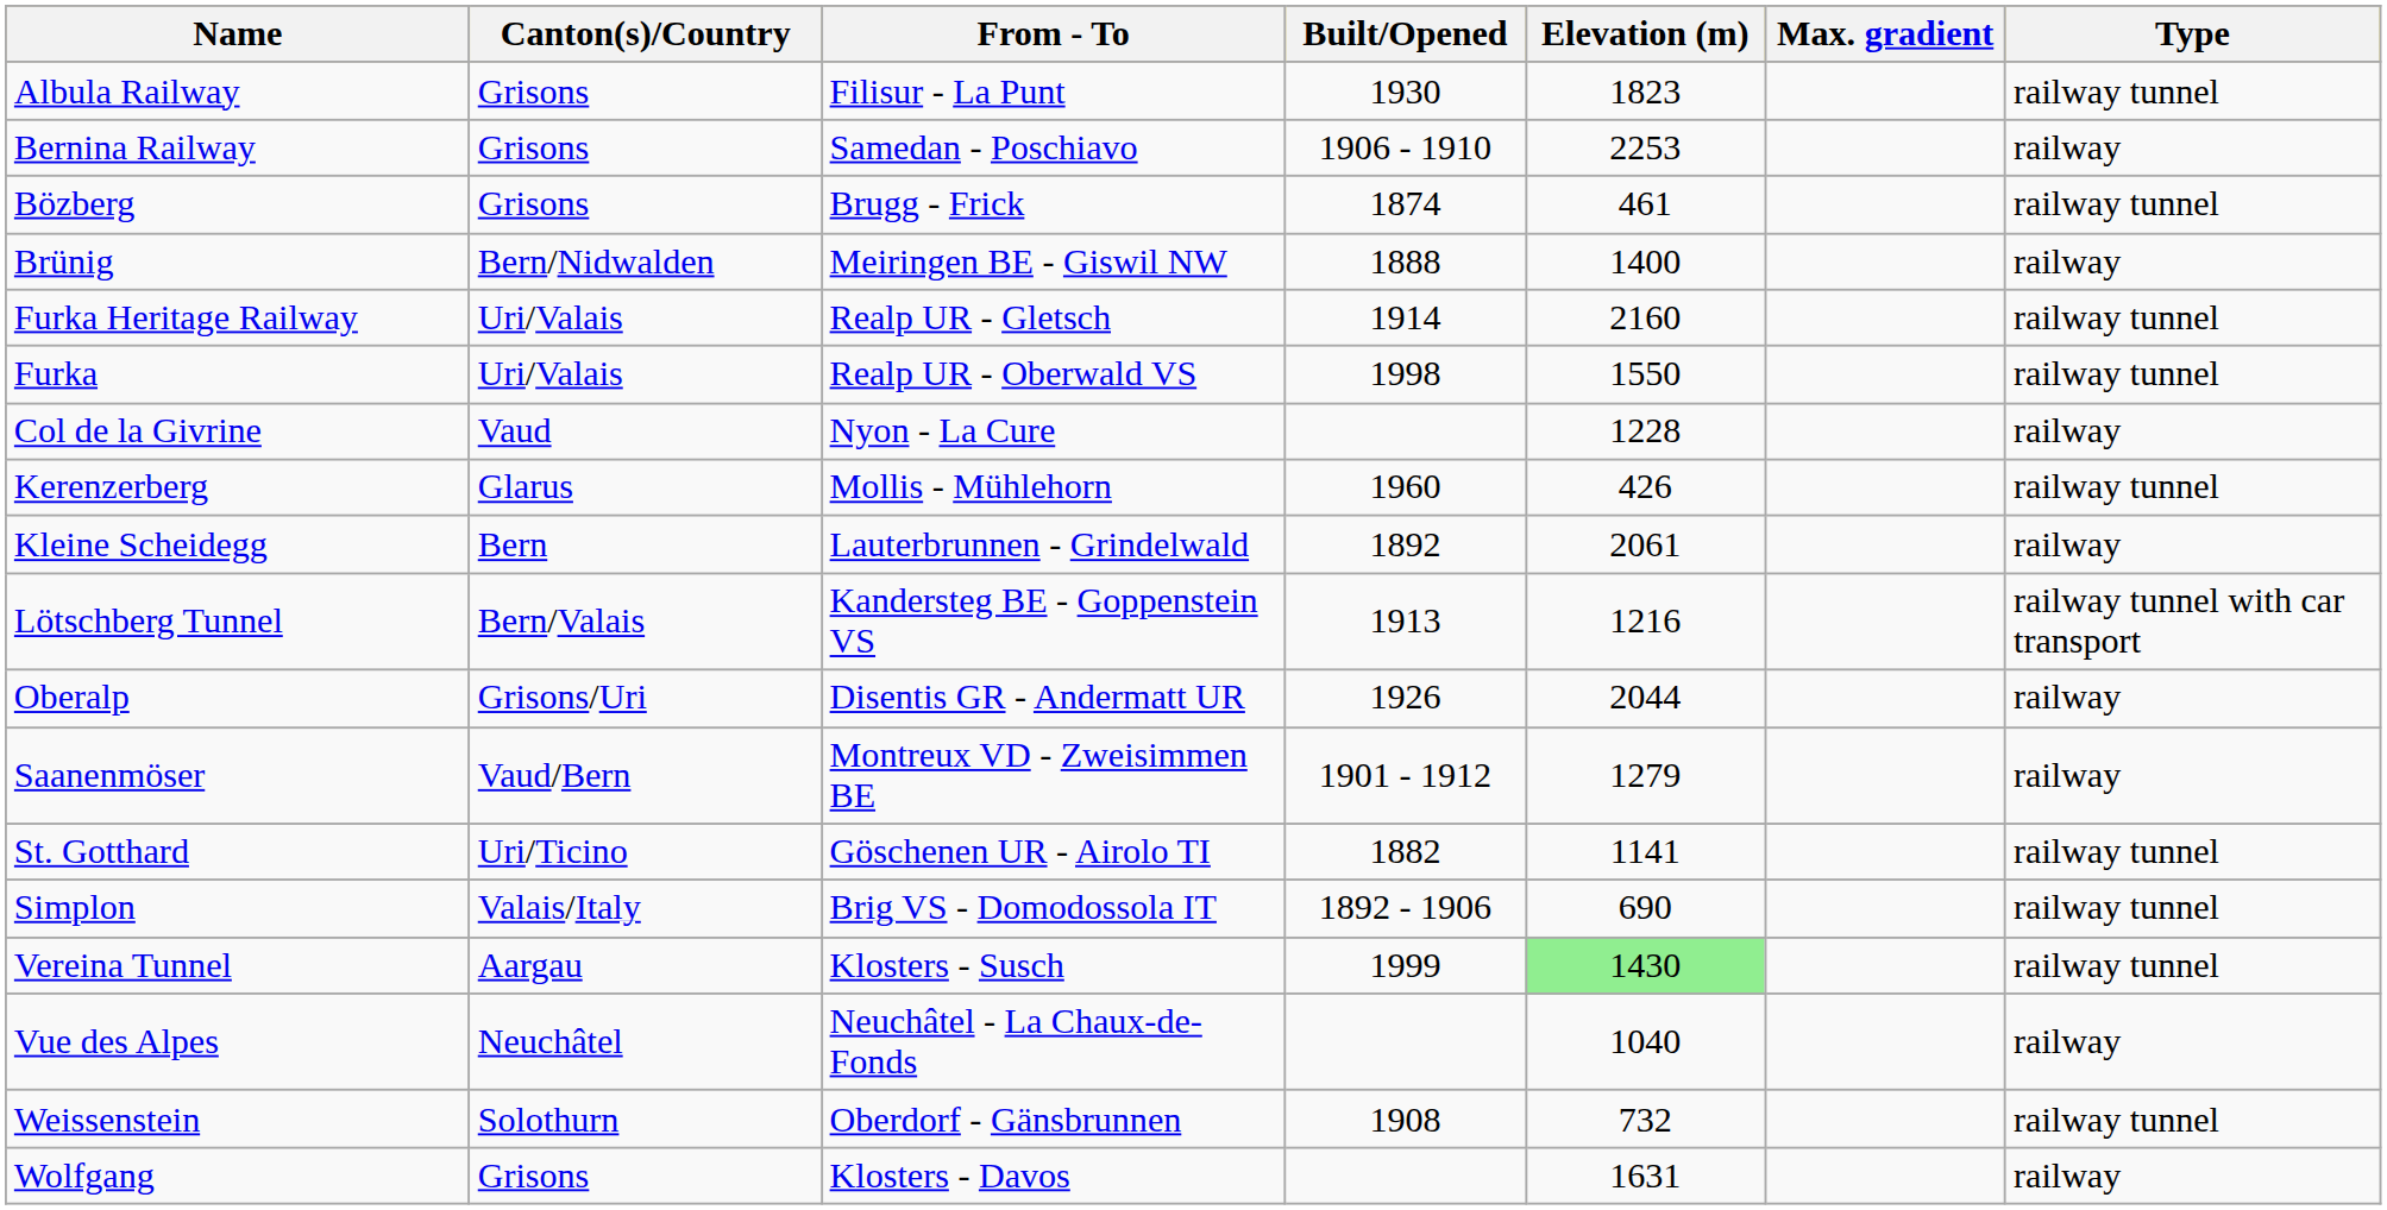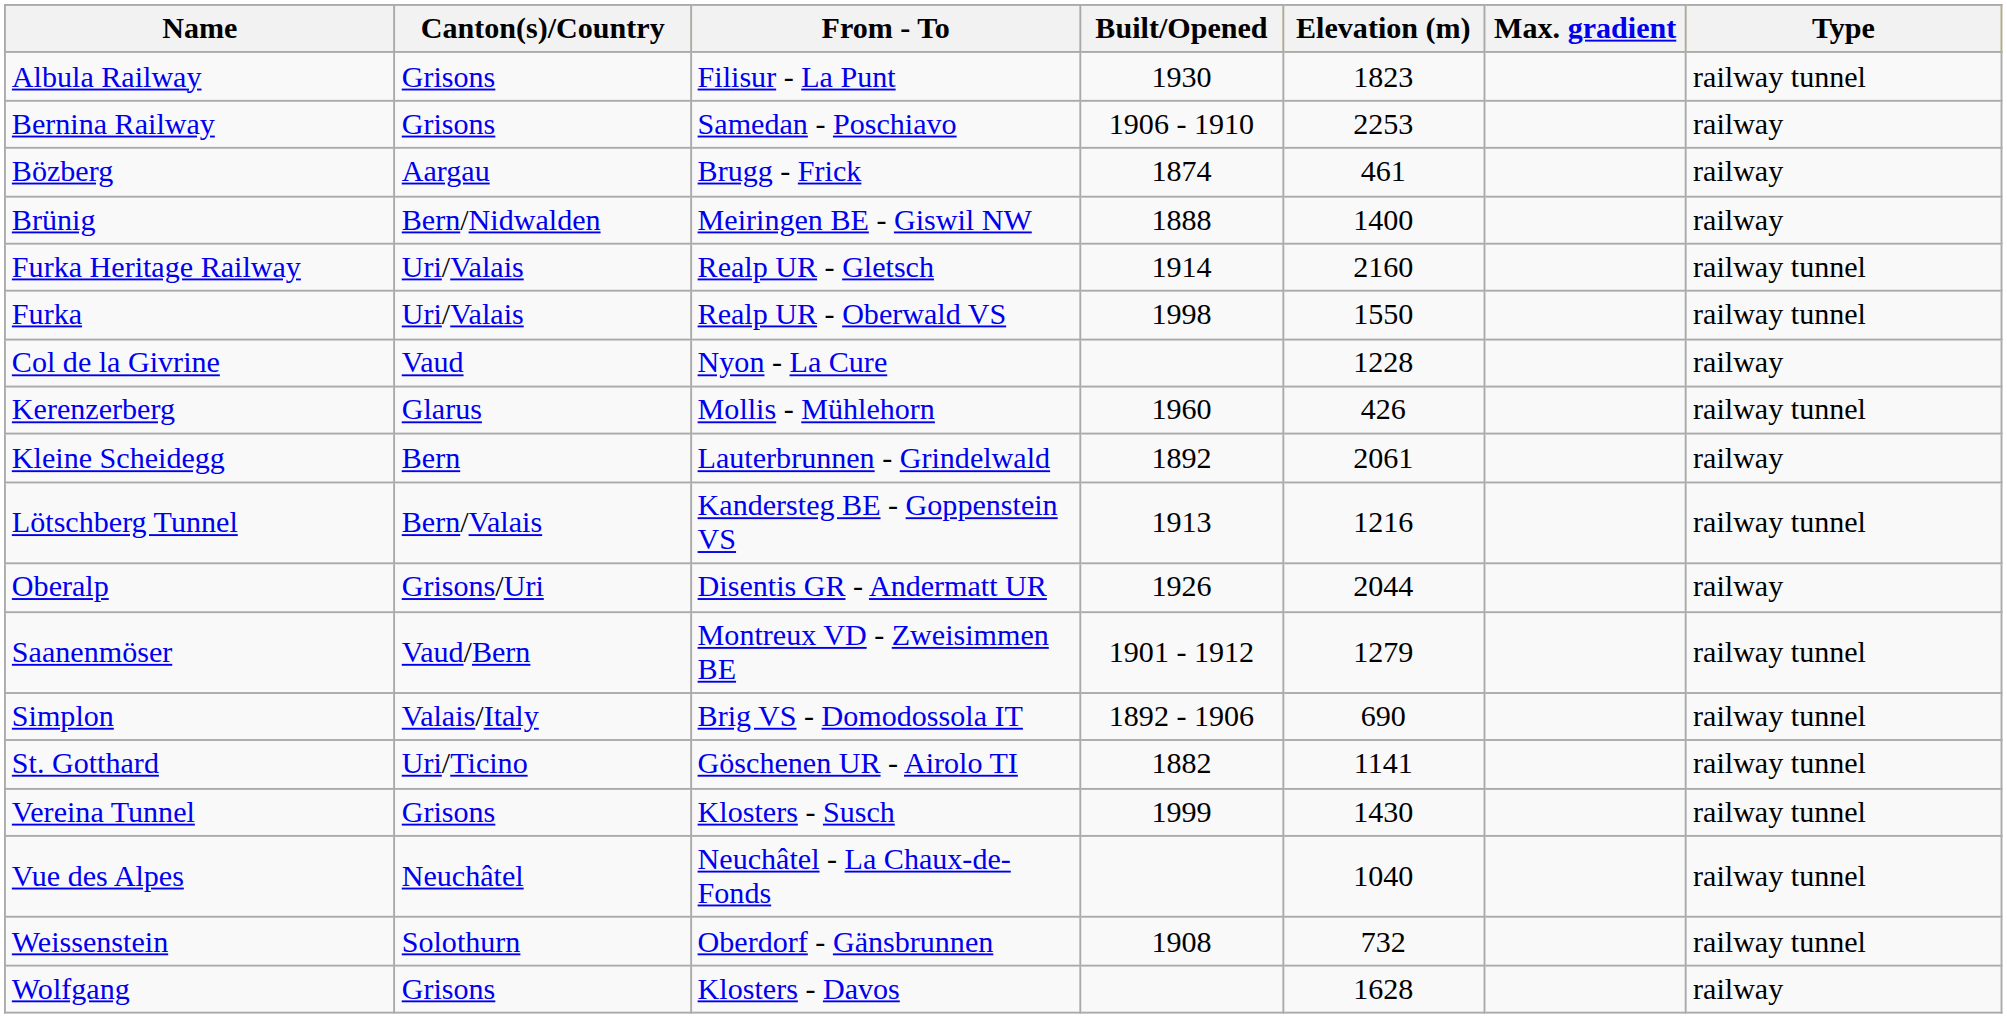 <table class="wikitable sortable">
 <tr bgcolor="#FFD701">
 <th width=200>Name</th>
 <th width=150>Canton(s)/Country</th>
 <th width=200>From - To</th>
 <th width=100>Built/Opened</th>
 <th width=100>Elevation (m)</th>
 <th width=100>Max. <a href='#'>gradient</a></th>
 <th width=160>Type</th>
 </tr>
 <tr>
 <td><a href='#'>Albula Railway</a></td>
 <td><a href='#'>Grisons</a></td>
 <td><a href='#'>Filisur</a> - <a href='#'>La Punt</a></td>
 <td align=center>1930</td>
 <td align=center>1823</td>
 <td align=center> </td>
 <td>railway tunnel</td>
 </tr>
 <tr>
 <td><a href='#'>Bernina Railway</a></td>
 <td><a href='#'>Grisons</a></td>
 <td><a href='#'>Samedan</a> - <a href='#'>Poschiavo</a></td>
 <td align=center>1906 - 1910</td>
 <td align=center>2253</td>
 <td align=center> </td>
 <td>railway</td>
 </tr>
 <tr>
 <td><a href='#'>Bözberg</a></td>
-<td><a href='#'>Grisons</a></td>
+<td><a href='#'>Aargau</a></td>
 <td><a href='#'>Brugg</a> - <a href='#'>Frick</a></td>
 <td align=center>1874</td>
 <td align=center>461</td>
 <td align="center"> </td>
-<td>railway tunnel</td>
+<td>railway</td>
 </tr>
 <tr>
 <td><a href='#'>Brünig</a></td>
 <td><a href='#'>Bern</a>/<a href='#'>Nidwalden</a></td>
 <td><a href='#'>Meiringen BE</a> - <a href='#'>Giswil NW</a></td>
 <td align=center>1888</td>
 <td align=center>1400</td>
 <td align=center> </td>
 <td>railway</td>
 </tr>
 <tr>
 <td><a href='#'>Furka Heritage Railway</a></td>
 <td><a href='#'>Uri</a>/<a href='#'>Valais</a></td>
 <td><a href='#'>Realp UR</a> - <a href='#'>Gletsch</a></td>
 <td align=center>1914</td>
 <td align=center>2160</td>
 <td align=center> </td>
 <td>railway tunnel</td>
 </tr>
 <tr>
 <td><a href='#'>Furka</a></td>
 <td><a href='#'>Uri</a>/<a href='#'>Valais</a></td>
 <td><a href='#'>Realp UR</a> - <a href='#'>Oberwald VS</a></td>
 <td align=center>1998</td>
 <td align=center>1550</td>
 <td align=center> </td>
 <td>railway tunnel</td>
 </tr>
 <tr>
 <td><a href='#'>Col de la Givrine</a></td>
 <td><a href='#'>Vaud</a></td>
 <td><a href='#'>Nyon</a> - <a href='#'>La Cure</a></td>
 <td align=center></td>
 <td align=center>1228</td>
 <td align=center> </td>
 <td>railway</td>
 </tr>
 <tr>
 <td><a href='#'>Kerenzerberg</a></td>
 <td><a href='#'>Glarus</a></td>
 <td><a href='#'>Mollis</a> - <a href='#'>Mühlehorn</a></td>
 <td align=center>1960</td>
 <td align=center>426</td>
 <td align="center"> </td>
 <td>railway tunnel</td>
 </tr>
 <tr>
 <td><a href='#'>Kleine Scheidegg</a></td>
 <td><a href='#'>Bern</a></td>
 <td><a href='#'>Lauterbrunnen</a> - <a href='#'>Grindelwald</a></td>
 <td align=center>1892</td>
 <td align=center>2061</td>
 <td align=center> </td>
 <td>railway</td>
 </tr>
 <tr>
 <td><a href='#'>Lötschberg Tunnel</a></td>
 <td><a href='#'>Bern</a>/<a href='#'>Valais</a></td>
 <td><a href='#'>Kandersteg BE</a> - <a href='#'>Goppenstein VS</a></td>
 <td align=center>1913</td>
 <td align="center">1216</td>
 <td> </td>
-<td>railway tunnel with car transport</td>
+<td>railway tunnel</td>
 </tr>
 <tr>
 <td><a href='#'>Oberalp</a></td>
 <td><a href='#'>Grisons</a>/<a href='#'>Uri</a></td>
 <td><a href='#'>Disentis GR</a> - <a href='#'>Andermatt UR</a></td>
 <td align=center>1926</td>
 <td align=center>2044</td>
 <td align=center> </td>
 <td>railway</td>
 </tr>
 <tr>
 <td><a href='#'>Saanenmöser</a></td>
 <td><a href='#'>Vaud</a>/<a href='#'>Bern</a></td>
 <td><a href='#'>Montreux VD</a> - <a href='#'>Zweisimmen BE</a></td>
 <td align=center>1901 - 1912</td>
 <td align=center>1279</td>
 <td> </td>
-<td>railway</td>
-</tr>
-<tr>
-<td><a href='#'>St. Gotthard</a></td>
-<td><a href='#'>Uri</a>/<a href='#'>Ticino</a></td>
-<td><a href='#'>Göschenen UR</a> - <a href='#'>Airolo TI</a></td>
-<td align=center>1882</td>
-<td align=center>1141</td>
-<td align=center> </td>
 <td>railway tunnel</td>
 </tr>
 <tr>
 <td><a href='#'>Simplon</a></td>
 <td><a href='#'>Valais</a>/<a href='#'>Italy</a></td>
 <td><a href='#'>Brig VS</a> - <a href='#'>Domodossola IT</a></td>
 <td align=center>1892 - 1906</td>
 <td align=center>690</td>
 <td align=center> </td>
 <td>railway tunnel</td>
 </tr>
 <tr>
+<td><a href='#'>St. Gotthard</a></td>
+<td><a href='#'>Uri</a>/<a href='#'>Ticino</a></td>
+<td><a href='#'>Göschenen UR</a> - <a href='#'>Airolo TI</a></td>
+<td align=center>1882</td>
+<td align=center>1141</td>
+<td align=center> </td>
+<td>railway tunnel</td>
+</tr>
+<tr>
 <td><a href='#'>Vereina Tunnel</a></td>
-<td><a href='#'>Aargau</a></td>
+<td><a href='#'>Grisons</a></td>
 <td><a href='#'>Klosters</a> - <a href='#'>Susch</a></td>
 <td align=center>1999</td>
-<td align=center style="background: lightgreen;">1430</td>
+<td align=center>1430</td>
 <td align=center> </td>
 <td>railway tunnel</td>
 </tr>
 <tr>
 <td><a href='#'>Vue des Alpes</a></td>
 <td><a href='#'>Neuchâtel</a></td>
 <td><a href='#'>Neuchâtel</a> - <a href='#'>La Chaux-de-Fonds</a></td>
 <td> </td>
 <td align=center>1040</td>
 <td> </td>
-<td>railway</td>
+<td>railway tunnel</td>
 </tr>
 <tr>
 <td><a href='#'>Weissenstein</a></td>
 <td><a href='#'>Solothurn</a></td>
 <td><a href='#'>Oberdorf</a> - <a href='#'>Gänsbrunnen</a></td>
 <td align=center>1908</td>
 <td align=center>732</td>
 <td> </td>
 <td>railway tunnel</td>
 </tr>
 <tr>
 <td><a href='#'>Wolfgang</a></td>
 <td><a href='#'>Grisons</a></td>
 <td><a href='#'>Klosters</a> - <a href='#'>Davos</a></td>
 <td> </td>
-<td align=center>1631</td>
+<td align=center>1628</td>
 <td> </td>
 <td>railway</td>
 </tr>
 </table>
